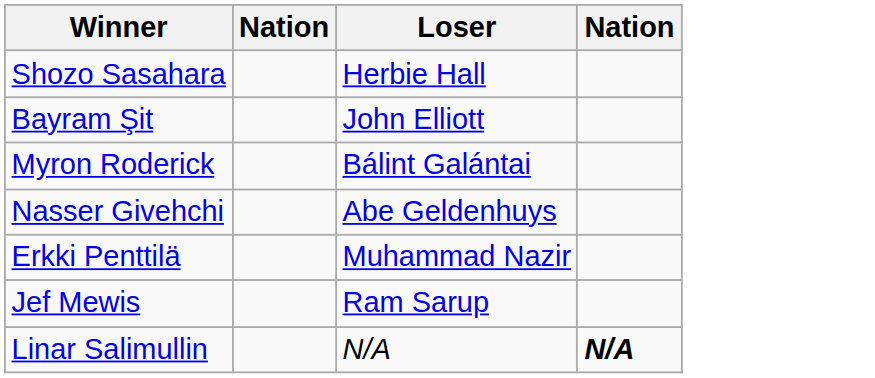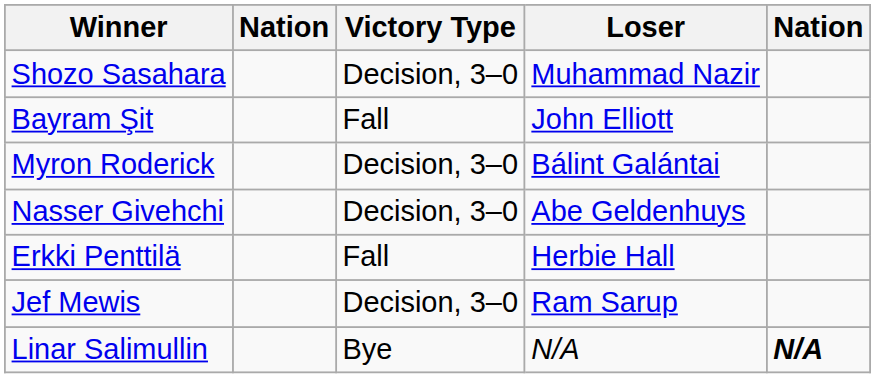 <table class="wikitable sortable" style="text-align:left;">
 <tr>
 <th>Winner</th>
 <th>Nation</th>
+<th>Victory Type</th>
 <th>Loser</th>
 <th>Nation</th>
 </tr>
 <tr>
 <td><a href='#'>Shozo Sasahara</a></td>
 <td></td>
-<td><a href='#'>Herbie Hall</a></td>
+<td>Decision, 3–0</td>
+<td><a href='#'>Muhammad Nazir</a></td>
 <td></td>
 </tr>
 <tr>
 <td><a href='#'>Bayram Şit</a></td>
 <td></td>
+<td>Fall</td>
 <td><a href='#'>John Elliott</a></td>
 <td></td>
 </tr>
 <tr>
 <td><a href='#'>Myron Roderick</a></td>
 <td></td>
+<td>Decision, 3–0</td>
 <td><a href='#'>Bálint Galántai</a></td>
 <td></td>
 </tr>
 <tr>
 <td><a href='#'>Nasser Givehchi</a></td>
 <td></td>
+<td>Decision, 3–0</td>
 <td><a href='#'>Abe Geldenhuys</a></td>
 <td></td>
 </tr>
 <tr>
 <td><a href='#'>Erkki Penttilä</a></td>
 <td></td>
-<td><a href='#'>Muhammad Nazir</a></td>
+<td>Fall</td>
+<td><a href='#'>Herbie Hall</a></td>
 <td></td>
 </tr>
 <tr>
 <td><a href='#'>Jef Mewis</a></td>
 <td></td>
+<td>Decision, 3–0</td>
 <td><a href='#'>Ram Sarup</a></td>
 <td></td>
 </tr>
 <tr>
 <td><a href='#'>Linar Salimullin</a></td>
 <td></td>
+<td>Bye</td>
 <td><em>N/A</em></td>
 <td><strong><em>N/A</em></strong></td>
 </tr>
 </table>
